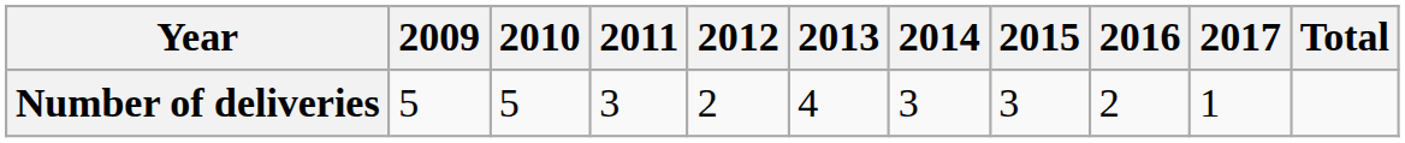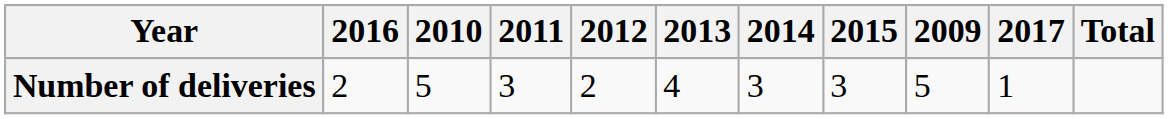 <table class="wikitable">
 <tr>
 <th>Year</th>
-<th>2009</th>
+<th>2016</th>
 <th>2010</th>
 <th>2011</th>
 <th>2012</th>
 <th>2013</th>
 <th>2014</th>
 <th>2015</th>
-<th>2016</th>
+<th>2009</th>
 <th>2017</th>
 <th>Total</th>
 </tr>
 <tr>
 <th>Number of deliveries</th>
-<td>5</td>
+<td>2</td>
 <td>5</td>
 <td>3</td>
 <td>2</td>
 <td>4</td>
 <td>3</td>
 <td>3</td>
-<td>2</td>
+<td>5</td>
 <td>1</td>
 <td></td>
 </tr>
 </table>
